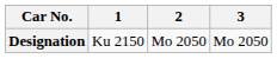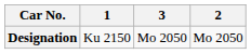 <table class="wikitable">
 <tr>
 <th>Car No.</th>
 <th>1</th>
+<th>3</th>
 <th>2</th>
-<th>3</th>
 </tr>
 <tr>
 <th>Designation</th>
 <td>Ku 2150</td>
 <td>Mo 2050</td>
 <td>Mo 2050</td>
 </tr>
 </table>
